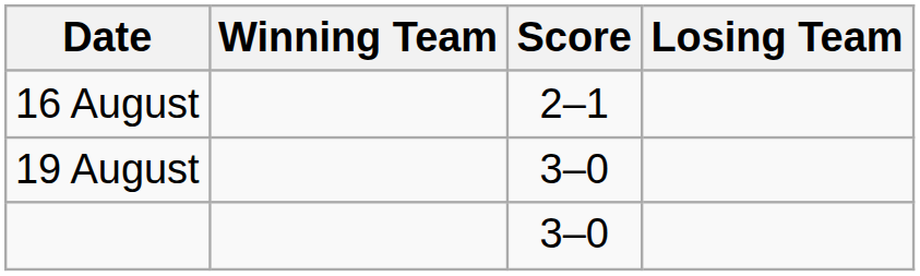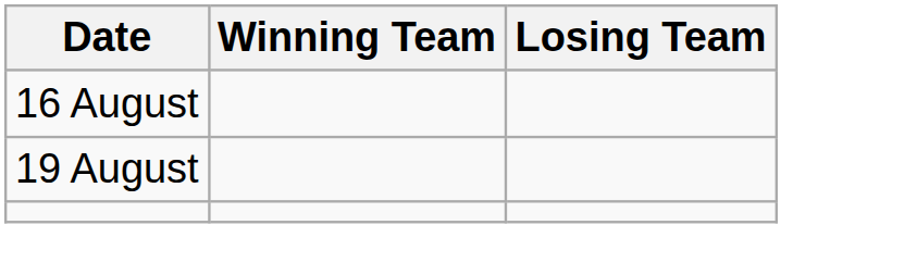 <table class=wikitable style="border:1px solid #AAAAAA;">
 <tr>
 <th>Date</th>
 <th>Winning Team</th>
-<th>Score</th>
 <th>Losing Team</th>
 </tr>
 <tr>
 <td>16 August</td>
 <td><strong></strong></td>
-<td align="center">2–1</td>
 <td></td>
 </tr>
 <tr>
 <td>19 August</td>
 <td></td>
-<td align="center">3–0</td>
 <td></td>
 </tr>
 <tr>
 <td></td>
 <td><strong></strong></td>
-<td align="center">3–0</td>
 <td></td>
 </tr>
 </table>
